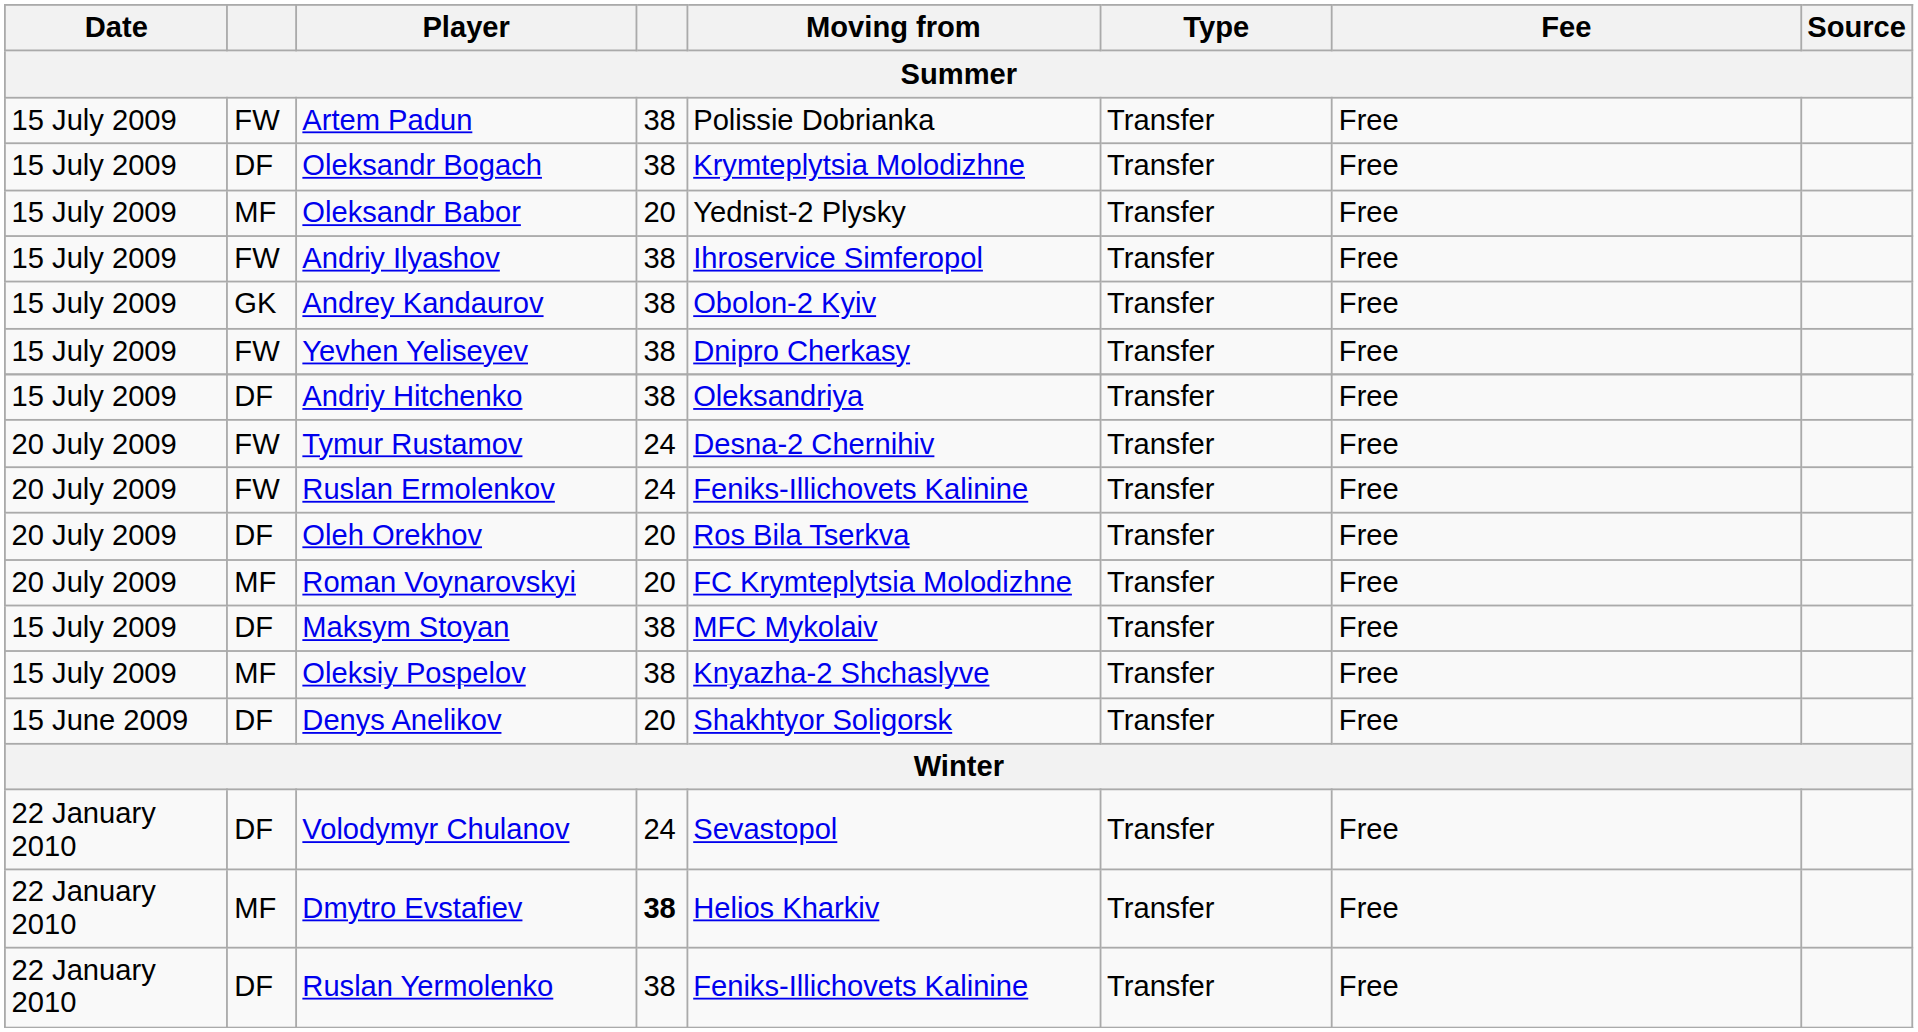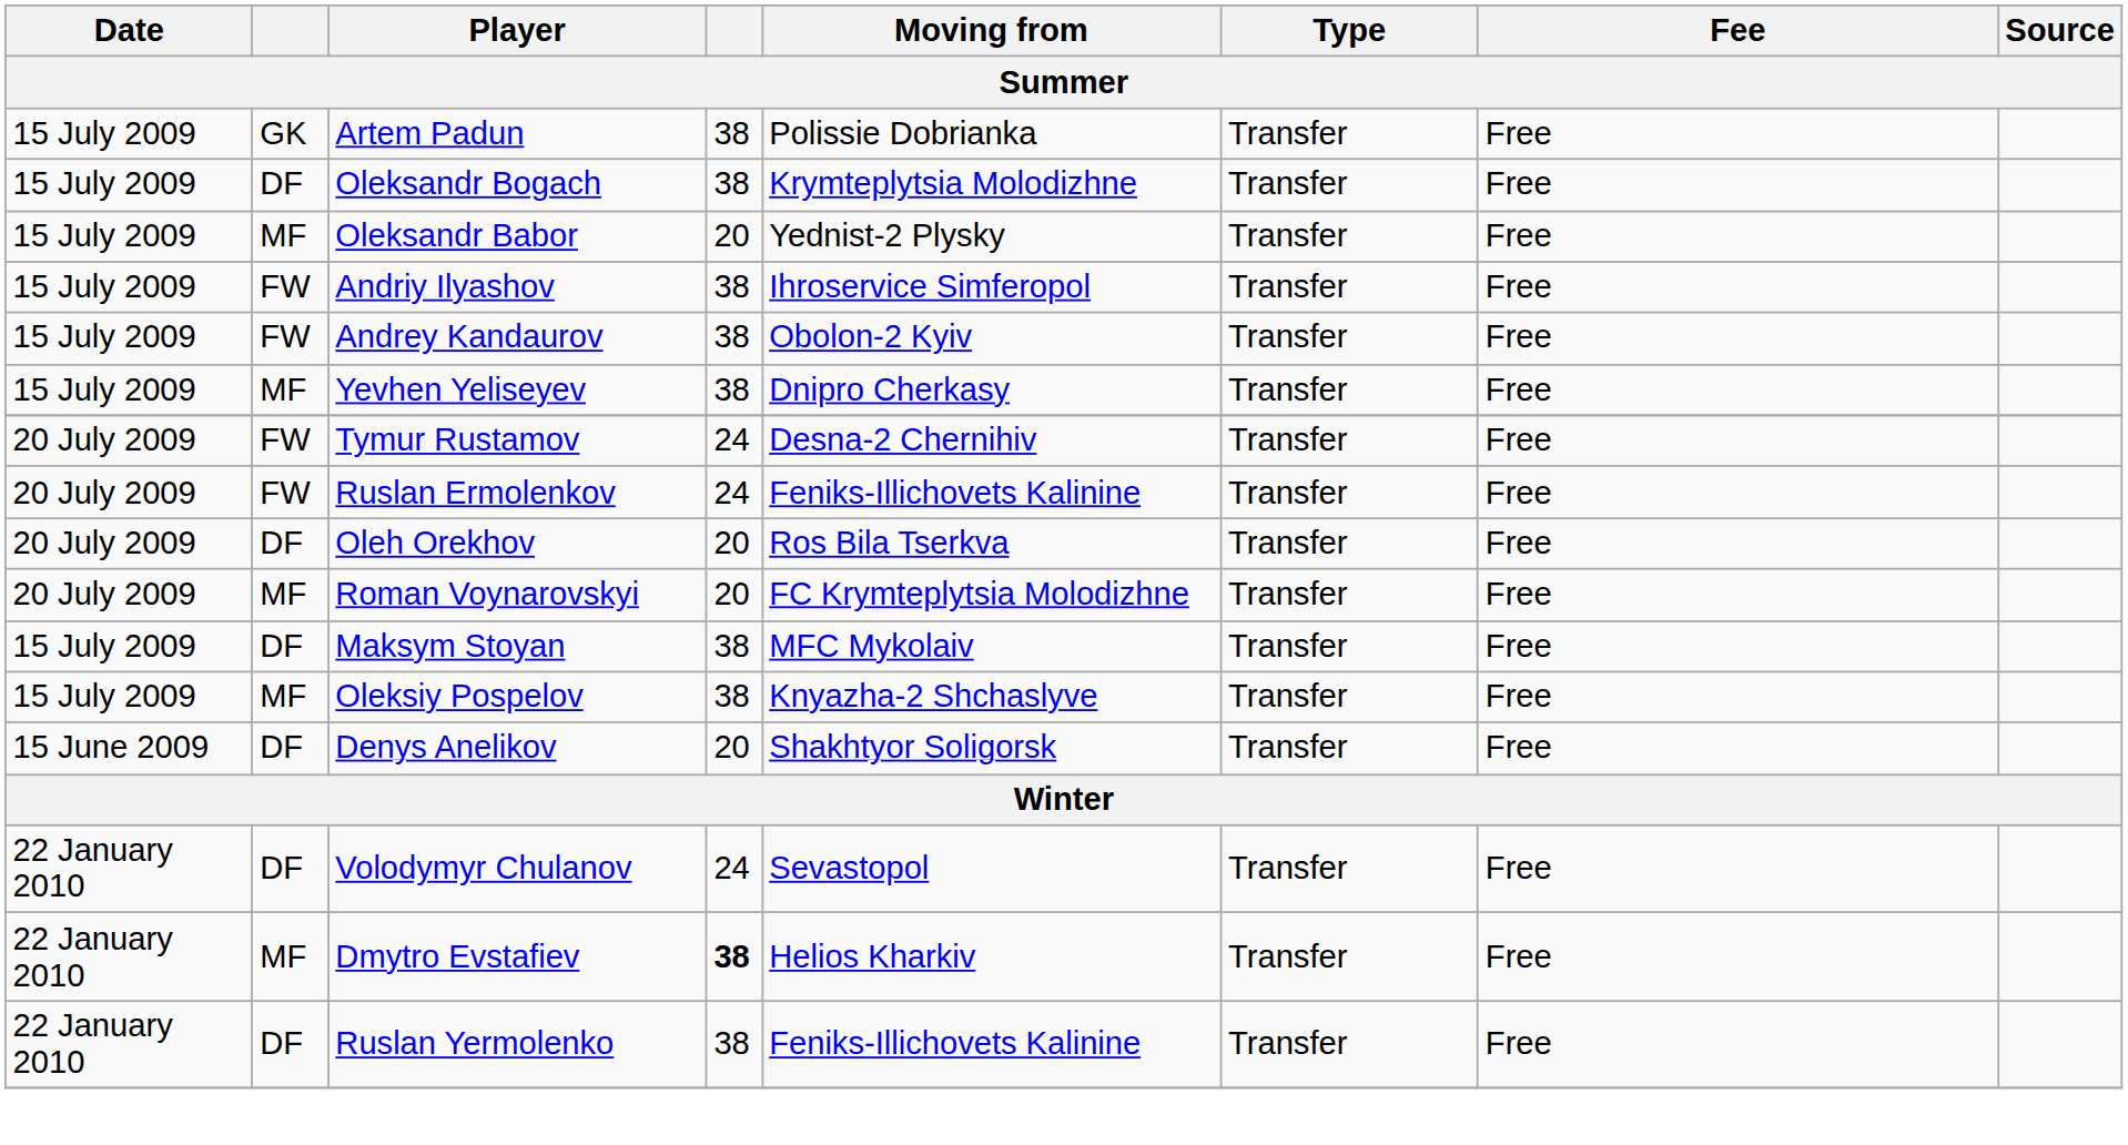 <table class="wikitable sortable">
 <tr>
 <th style="width:115px;">Date</th>
 <th style="width:30px;"></th>
 <th style="width:180px;">Player</th>
 <th style="width:20px;"></th>
 <th style="width:220px;">Moving from</th>
 <th style="width:120px;" class="unsortable">Type</th>
 <th style="width:250px;" class="unsortable">Fee</th>
 <th style="width:20px;">Source</th>
 </tr>
 <tr>
 <th colspan=8>Summer</th>
 </tr>
 <tr>
 <td>15 July 2009</td>
-<td>FW</td>
+<td>GK</td>
 <td> <a href='#'>Artem Padun</a></td>
 <td>38</td>
 <td> Polissie Dobrianka</td>
 <td>Transfer</td>
 <td>Free</td>
 <td></td>
 </tr>
 <tr>
 <td>15 July 2009</td>
 <td>DF</td>
 <td> <a href='#'>Oleksandr Bogach</a></td>
 <td>38</td>
 <td> <a href='#'>Krymteplytsia Molodizhne</a></td>
 <td>Transfer</td>
 <td>Free</td>
 <td></td>
 </tr>
 <tr>
 <td>15 July 2009</td>
 <td>MF</td>
 <td> <a href='#'>Oleksandr Babor</a></td>
 <td>20</td>
 <td> Yednist-2 Plysky</td>
 <td>Transfer</td>
 <td>Free</td>
 <td></td>
 </tr>
 <tr>
 <td>15 July 2009</td>
 <td>FW</td>
 <td> <a href='#'>Andriy Ilyashov</a></td>
 <td>38</td>
 <td> <a href='#'>Ihroservice Simferopol</a></td>
 <td>Transfer</td>
 <td>Free</td>
 <td></td>
 </tr>
 <tr>
 <td>15 July 2009</td>
-<td>GK</td>
+<td>FW</td>
 <td> <a href='#'>Andrey Kandaurov</a></td>
 <td>38</td>
 <td> <a href='#'>	Obolon-2 Kyiv</a></td>
 <td>Transfer</td>
 <td>Free</td>
 <td></td>
 </tr>
 <tr>
 <td>15 July 2009</td>
-<td>FW</td>
+<td>MF</td>
 <td> <a href='#'>Yevhen Yeliseyev</a></td>
 <td>38</td>
 <td> <a href='#'>Dnipro Cherkasy</a></td>
 <td>Transfer</td>
 <td>Free</td>
 <td></td>
 </tr>
 <tr>
-</tr>
-<tr>
-<td>15 July 2009</td>
-<td>DF</td>
-<td> <a href='#'>Andriy Hitchenko</a></td>
-<td>38</td>
-<td> <a href='#'>Oleksandriya</a></td>
-<td>Transfer</td>
-<td>Free</td>
-<td></td>
 </tr>
 <tr>
 <td>20 July 2009</td>
 <td>FW</td>
 <td> <a href='#'>Tymur Rustamov</a></td>
 <td>24</td>
 <td> <a href='#'>Desna-2 Chernihiv</a></td>
 <td>Transfer</td>
 <td>Free</td>
 <td></td>
 </tr>
 <tr>
 <td>20 July 2009</td>
 <td>FW</td>
 <td> <a href='#'>Ruslan Ermolenkov</a></td>
 <td>24</td>
 <td> <a href='#'>Feniks-Illichovets Kalinine</a></td>
 <td>Transfer</td>
 <td>Free</td>
 <td></td>
 </tr>
 <tr>
 <td>20 July 2009</td>
 <td>DF</td>
 <td> <a href='#'>Oleh Orekhov</a></td>
 <td>20</td>
 <td> <a href='#'>Ros Bila Tserkva</a></td>
 <td>Transfer</td>
 <td>Free</td>
 <td></td>
 </tr>
 <tr>
 <td>20 July 2009</td>
 <td>MF</td>
 <td> <a href='#'>Roman Voynarovskyi</a></td>
 <td>20</td>
 <td> <a href='#'>FC Krymteplytsia Molodizhne</a></td>
 <td>Transfer</td>
 <td>Free</td>
 <td></td>
 </tr>
 <tr>
 <td>15 July 2009</td>
 <td>DF</td>
 <td> <a href='#'>Maksym Stoyan</a></td>
 <td>38</td>
 <td> <a href='#'>MFC Mykolaiv</a></td>
 <td>Transfer</td>
 <td>Free</td>
 <td></td>
 </tr>
 <tr>
 <td>15 July 2009</td>
 <td>MF</td>
 <td> <a href='#'>Oleksiy Pospelov</a></td>
 <td>38</td>
 <td> <a href='#'>Knyazha-2 Shchaslyve</a></td>
 <td>Transfer</td>
 <td>Free</td>
 <td></td>
 </tr>
 <tr>
 <td>15 June 2009</td>
 <td>DF</td>
 <td> <a href='#'>Denys Anelikov</a></td>
 <td>20</td>
 <td> <a href='#'>Shakhtyor Soligorsk</a></td>
 <td>Transfer</td>
 <td>Free</td>
 <td></td>
 </tr>
 <tr>
 <th colspan=8>Winter</th>
 </tr>
 <tr>
 <td>22 January 2010</td>
 <td>DF</td>
 <td> <a href='#'>Volodymyr Chulanov</a></td>
 <td>24</td>
 <td> <a href='#'>Sevastopol</a></td>
 <td>Transfer</td>
 <td>Free</td>
 <td></td>
 </tr>
 <tr>
 <td>22 January 2010</td>
 <td>MF</td>
 <td> <a href='#'>Dmytro Evstafiev</a></td>
 <td><strong>38</strong></td>
 <td> <a href='#'>Helios Kharkiv</a></td>
 <td>Transfer</td>
 <td>Free</td>
 <td></td>
 </tr>
 <tr>
 <td>22 January 2010</td>
 <td>DF</td>
 <td> <a href='#'>Ruslan Yermolenko</a></td>
 <td>38</td>
 <td> <a href='#'>Feniks-Illichovets Kalinine</a></td>
 <td>Transfer</td>
 <td>Free</td>
 <td></td>
 </tr>
 <tr>
 </tr>
 </table>
